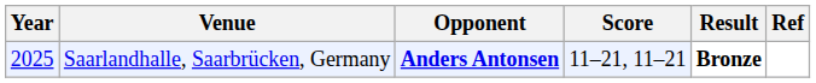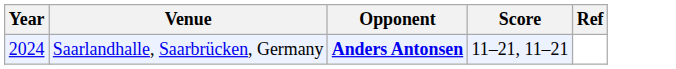 <table class="sortable wikitable" style="font-size: 90%">
 <tr>
 <th>Year</th>
 <th>Venue</th>
 <th>Opponent</th>
 <th>Score</th>
-<th>Result</th>
 <th>Ref</th>
 </tr>
 <tr style="background:#ECF2FF">
-<td align="center"><a href='#'>2025</a></td>
+<td align="center"><a href='#'>2024</a></td>
 <td align="left"><a href='#'>Saarlandhalle</a>, <a href='#'>Saarbrücken</a>, Germany</td>
 <td align="left"><strong> <a href='#'>Anders Antonsen</a></strong></td>
 <td align="left">11–21, 11–21</td>
-<td style="text-align:left; background:white"> <strong>Bronze</strong></td>
 <td style="text-align:left; background:white"></td>
 </tr>
 </table>
